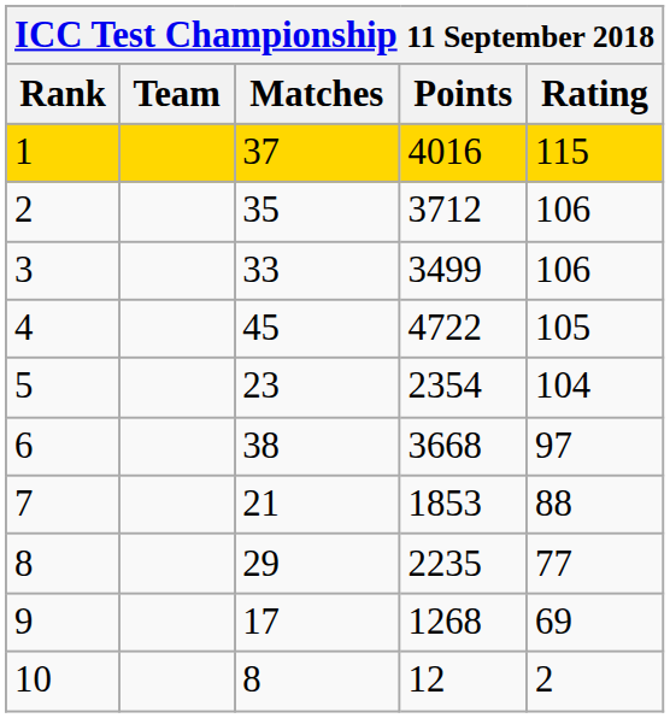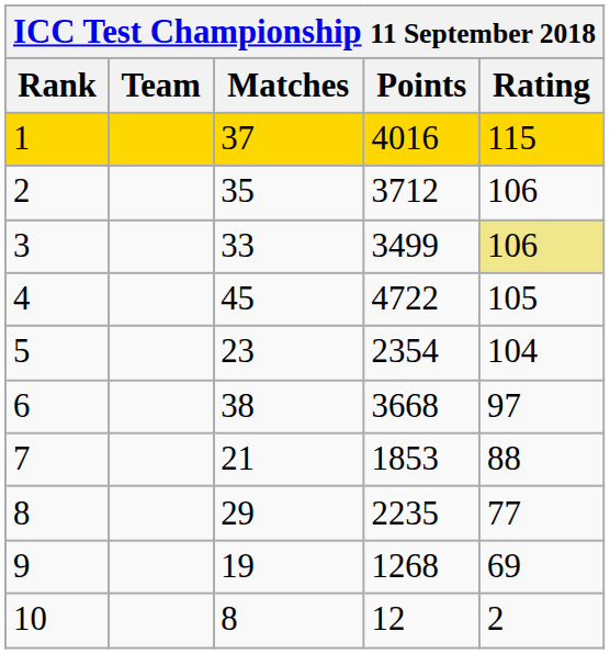 <table class="wikitable" style="white-space: nowrap;">
 <tr>
 <th colspan="5"><a href='#'>ICC Test Championship</a> <small>11 September 2018</small></th>
 </tr>
 <tr>
 <th>Rank</th>
 <th>Team</th>
 <th>Matches</th>
 <th>Points</th>
 <th>Rating</th>
 </tr>
 <tr style="background:gold">
 <td>1</td>
 <td style="text-align:left"></td>
 <td>37</td>
 <td>4016</td>
 <td>115</td>
 </tr>
 <tr>
 <td>2</td>
 <td style="text-align:left"></td>
 <td>35</td>
 <td>3712</td>
 <td>106</td>
 </tr>
 <tr>
 <td>3</td>
 <td style="text-align:left"></td>
 <td>33</td>
 <td>3499</td>
-<td>106</td>
+<td style="background: khaki;">106</td>
 </tr>
 <tr>
 <td>4</td>
 <td style="text-align:left"></td>
 <td>45</td>
 <td>4722</td>
 <td>105</td>
 </tr>
 <tr>
 <td>5</td>
 <td style="text-align:left"></td>
 <td>23</td>
 <td>2354</td>
 <td>104</td>
 </tr>
 <tr>
 <td>6</td>
 <td style="text-align:left"></td>
 <td>38</td>
 <td>3668</td>
 <td>97</td>
 </tr>
 <tr>
 <td>7</td>
 <td style="text-align:left"></td>
 <td>21</td>
 <td>1853</td>
 <td>88</td>
 </tr>
 <tr>
 <td>8</td>
 <td style="text-align:left"></td>
 <td>29</td>
 <td>2235</td>
 <td>77</td>
 </tr>
 <tr>
 <td>9</td>
 <td style="text-align:left"></td>
-<td>17</td>
+<td>19</td>
 <td>1268</td>
 <td>69</td>
 </tr>
 <tr>
 <td>10</td>
 <td style="text-align:left"></td>
 <td>8</td>
 <td>12</td>
 <td>2</td>
 </tr>
 </table>
